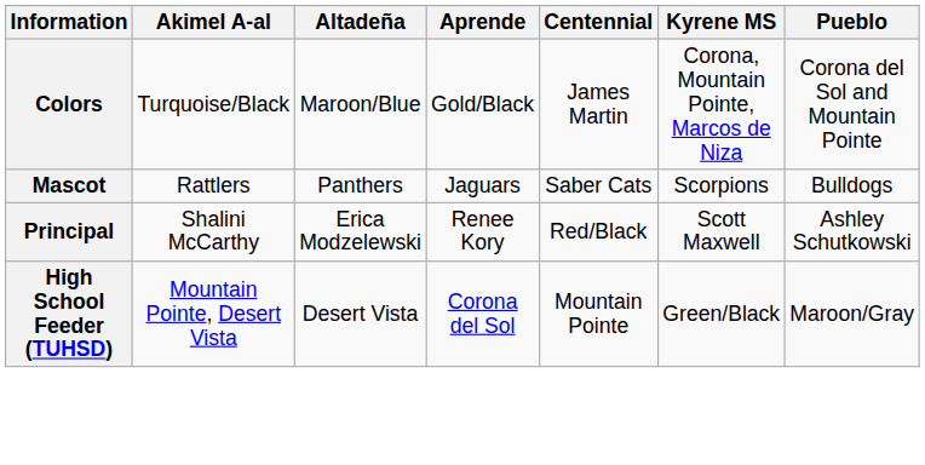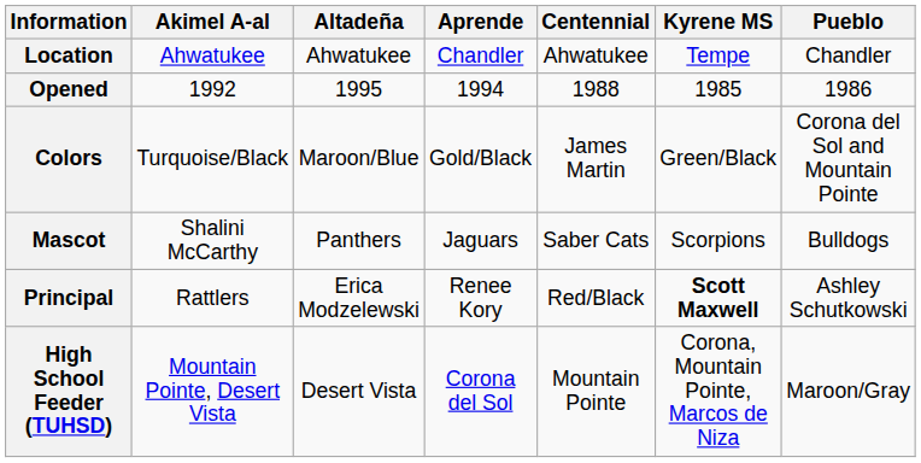 <table class="wikitable" style="text-align: center; width: 200px; height: 200px;">
 <tr>
 <th scope="col">Information</th>
 <th scope="col">Akimel A-al<br></th>
 <th scope="col">Altadeña</th>
 <th scope="col">Aprende</th>
 <th scope="col">Centennial</th>
 <th scope="col">Kyrene MS</th>
 <th scope="col">Pueblo</th>
 </tr>
 <tr>
+<th scope="row">Location</th>
+<td><a href='#'>Ahwatukee</a></td>
+<td>Ahwatukee</td>
+<td><a href='#'>Chandler</a></td>
+<td>Ahwatukee</td>
+<td><a href='#'>Tempe</a></td>
+<td>Chandler</td>
+</tr>
+<tr>
+<th scope="row">Opened</th>
+<td>1992</td>
+<td>1995</td>
+<td>1994</td>
+<td>1988</td>
+<td>1985</td>
+<td>1986</td>
+</tr>
+<tr>
 <th scope="row">Colors</th>
 <td>Turquoise/Black</td>
 <td>Maroon/Blue</td>
 <td>Gold/Black</td>
 <td>James Martin</td>
-<td>Corona, Mountain Pointe, <a href='#'>Marcos de Niza</a></td>
+<td>Green/Black</td>
 <td>Corona del Sol and Mountain Pointe</td>
 </tr>
 <tr>
 <th scope="row">Mascot</th>
-<td>Rattlers</td>
+<td>Shalini McCarthy</td>
 <td>Panthers</td>
 <td>Jaguars</td>
 <td>Saber Cats</td>
 <td>Scorpions</td>
 <td>Bulldogs</td>
 </tr>
 <tr>
 <th scope="row">Principal</th>
-<td>Shalini McCarthy</td>
+<td>Rattlers</td>
 <td>Erica Modzelewski</td>
 <td>Renee Kory</td>
 <td>Red/Black</td>
-<td>Scott Maxwell</td>
+<td><strong>Scott Maxwell</strong></td>
 <td>Ashley Schutkowski</td>
 </tr>
 <tr>
 <th scope="row">High School Feeder<br>(<a href='#'>TUHSD</a>)</th>
 <td><a href='#'>Mountain Pointe</a>, <a href='#'>Desert Vista</a></td>
 <td>Desert Vista</td>
 <td><a href='#'>Corona del Sol</a></td>
 <td>Mountain Pointe</td>
-<td>Green/Black</td>
+<td>Corona, Mountain Pointe, <a href='#'>Marcos de Niza</a></td>
 <td>Maroon/Gray</td>
 </tr>
 </table>
